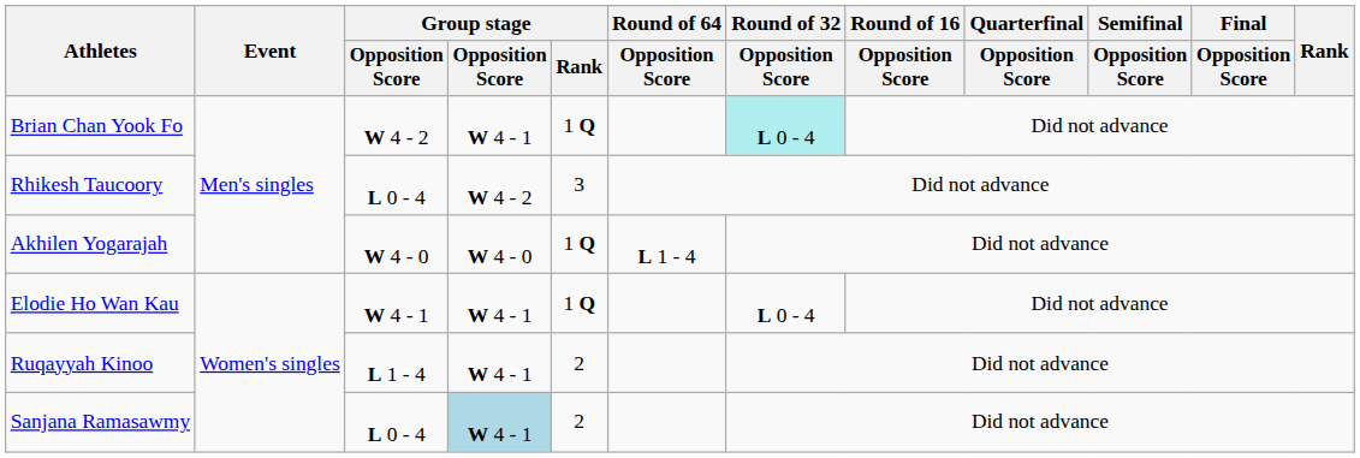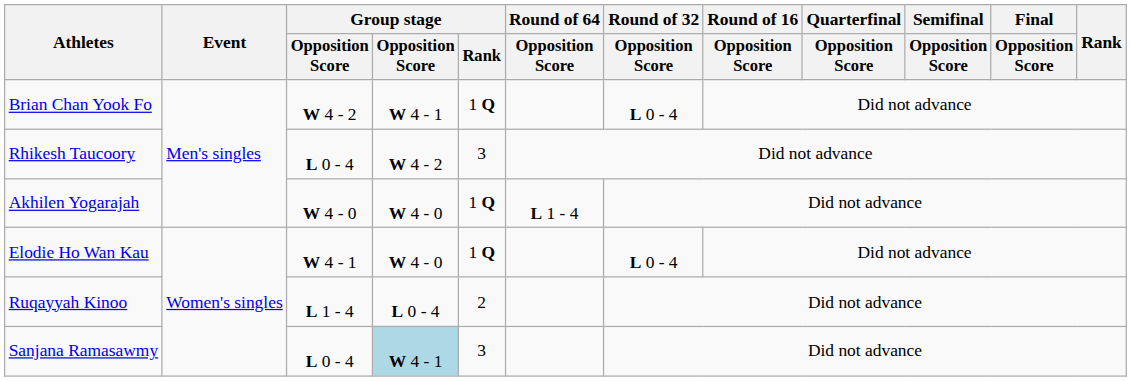 <table class="wikitable" style="font-size:90%">
 <tr>
 <th rowspan=2>Athletes</th>
 <th rowspan=2>Event</th>
 <th colspan=3>Group stage</th>
 <th>Round of 64</th>
 <th>Round of 32</th>
 <th>Round of 16</th>
 <th>Quarterfinal</th>
 <th>Semifinal</th>
 <th>Final</th>
 <th rowspan=2>Rank</th>
 </tr>
 <tr style="font-size:95%">
 <th>Opposition<br>Score</th>
 <th>Opposition<br>Score</th>
 <th>Rank</th>
 <th>Opposition<br>Score</th>
 <th>Opposition<br>Score</th>
 <th>Opposition<br>Score</th>
 <th>Opposition<br>Score</th>
 <th>Opposition<br>Score</th>
 <th>Opposition<br>Score</th>
 </tr>
 <tr align=center>
 <td align=left><a href='#'>Brian Chan Yook Fo</a></td>
 <td align=left rowspan=3><a href='#'>Men's singles</a></td>
 <td><br><strong>W</strong> 4 - 2</td>
 <td><br><strong>W</strong> 4 - 1</td>
 <td>1 <strong>Q</strong></td>
 <td></td>
-<td style="background: paleturquoise;"><br><strong>L</strong> 0 - 4</td>
+<td><br><strong>L</strong> 0 - 4</td>
 <td colspan=5>Did not advance</td>
 </tr>
 <tr align=center>
 <td align=left><a href='#'>Rhikesh Taucoory</a></td>
 <td><br><strong>L</strong> 0 - 4</td>
 <td><br><strong>W</strong> 4 - 2</td>
 <td>3</td>
 <td colspan=7>Did not advance</td>
 </tr>
 <tr align=center>
 <td align=left><a href='#'>Akhilen Yogarajah</a></td>
 <td><br><strong>W</strong> 4 - 0</td>
 <td><br><strong>W</strong> 4 - 0</td>
 <td>1 <strong>Q</strong></td>
 <td><br><strong>L</strong> 1 - 4</td>
 <td colspan=6>Did not advance</td>
 </tr>
 <tr align=center>
 <td align=left><a href='#'>Elodie Ho Wan Kau</a></td>
 <td align=left rowspan=3><a href='#'>Women's singles</a></td>
 <td><br><strong>W</strong> 4 - 1</td>
-<td><br><strong>W</strong> 4 - 1</td>
+<td><br><strong>W</strong> 4 - 0</td>
 <td>1 <strong>Q</strong></td>
 <td></td>
 <td><br><strong>L</strong> 0 - 4</td>
 <td colspan=5>Did not advance</td>
 </tr>
 <tr align=center>
 <td align=left><a href='#'>Ruqayyah Kinoo</a></td>
 <td><br><strong>L</strong> 1 - 4</td>
-<td><br><strong>W</strong> 4 - 1</td>
+<td><br><strong>L</strong> 0 - 4</td>
 <td>2</td>
 <td></td>
 <td colspan=6>Did not advance</td>
 </tr>
 <tr align=center>
 <td align=left><a href='#'>Sanjana Ramasawmy</a></td>
 <td><br><strong>L</strong> 0 - 4</td>
 <td style="background: lightblue;"><br><strong>W</strong> 4 - 1</td>
-<td>2</td>
+<td>3</td>
 <td></td>
 <td colspan=6>Did not advance</td>
 </tr>
 </table>
